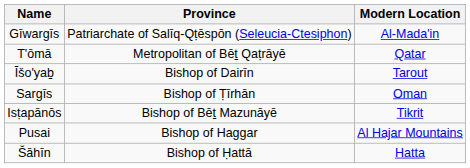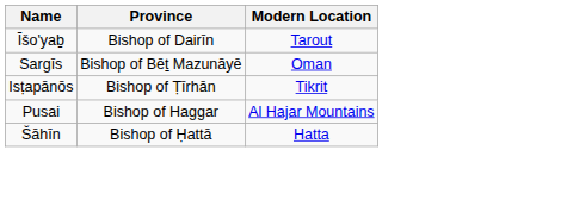 <table class="wikitable">
 <tr>
 <th colspan="1">Name</th>
 <th colspan="1">Province</th>
 <th colspan="1">Modern Location</th>
-</tr>
-<tr style="text-align:center;">
-<td>Gīwargīs</td>
-<td>Patriarchate of Salīq-Qṭēspōn (<a href='#'>Seleucia-Ctesiphon</a>)</td>
-<td><a href='#'>Al-Mada'in</a></td>
-</tr>
-<tr style="text-align:center;">
-<td>T'ōmā</td>
-<td>Metropolitan of Bēṯ Qaṭrāyē</td>
-<td><a href='#'>Qatar</a></td>
 </tr>
 <tr style="text-align:center;">
 <td>Īšo'yaḇ</td>
 <td>Bishop of Dairīn</td>
 <td><a href='#'>Tarout</a></td>
 </tr>
 <tr style="text-align:center;">
 <td>Sargīs</td>
-<td>Bishop of Ṭīrhān</td>
+<td>Bishop of Bēṯ Mazunāyē</td>
 <td><a href='#'>Oman</a></td>
 </tr>
 <tr style="text-align:center;">
 <td>Isṭapānōs</td>
-<td>Bishop of Bēṯ Mazunāyē</td>
+<td>Bishop of Ṭīrhān</td>
 <td><a href='#'>Tikrit</a></td>
 </tr>
 <tr style="text-align:center;">
 <td>Pusai</td>
 <td>Bishop of Haggar</td>
 <td><a href='#'>Al Hajar Mountains</a></td>
 </tr>
 <tr style="text-align:center;">
 <td>Šāhīn</td>
 <td>Bishop of Ḥattā</td>
 <td><a href='#'>Hatta</a></td>
 </tr>
 </table>
